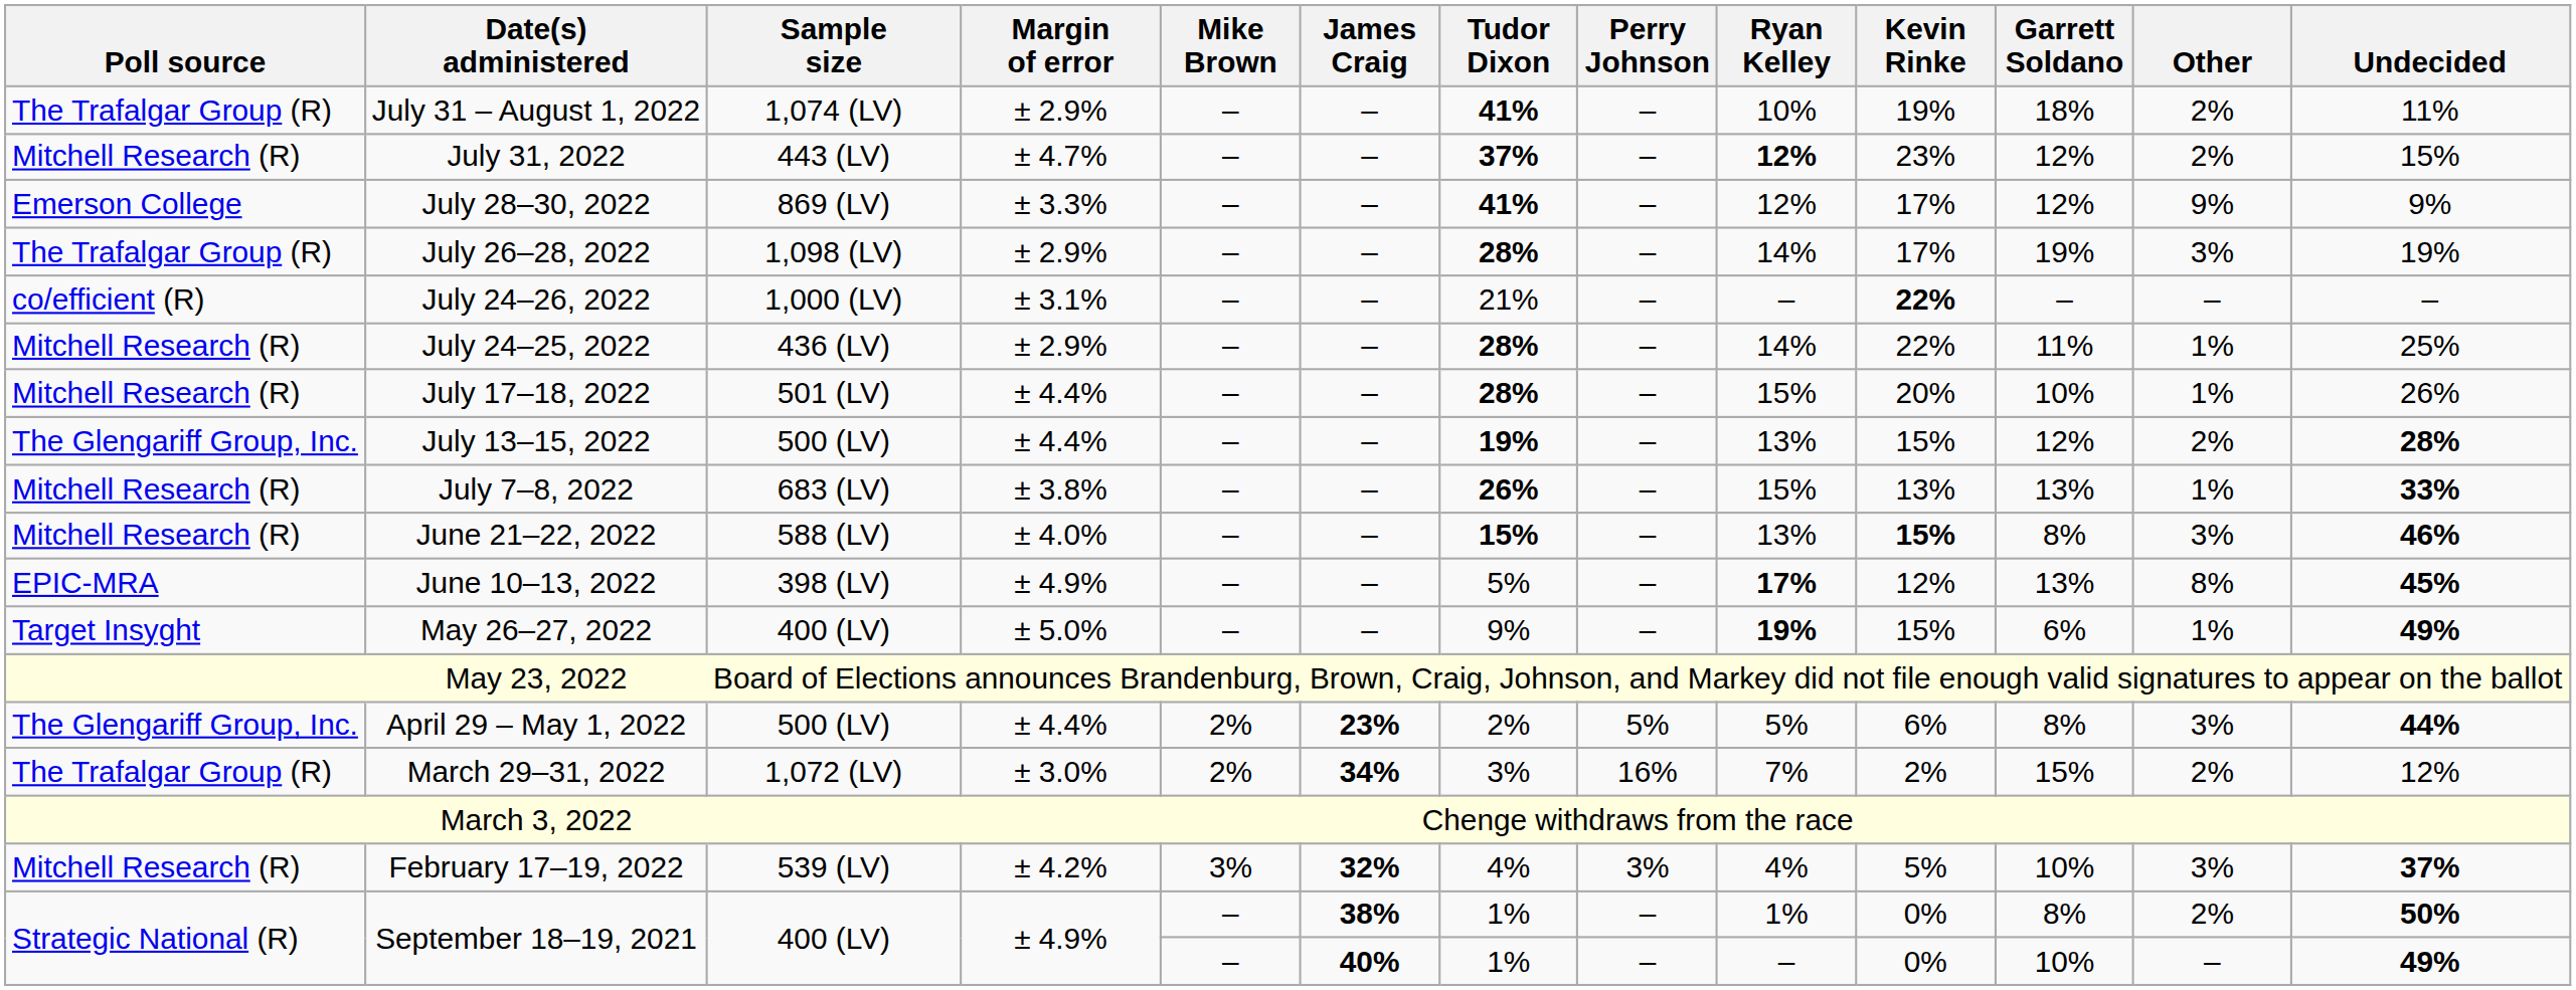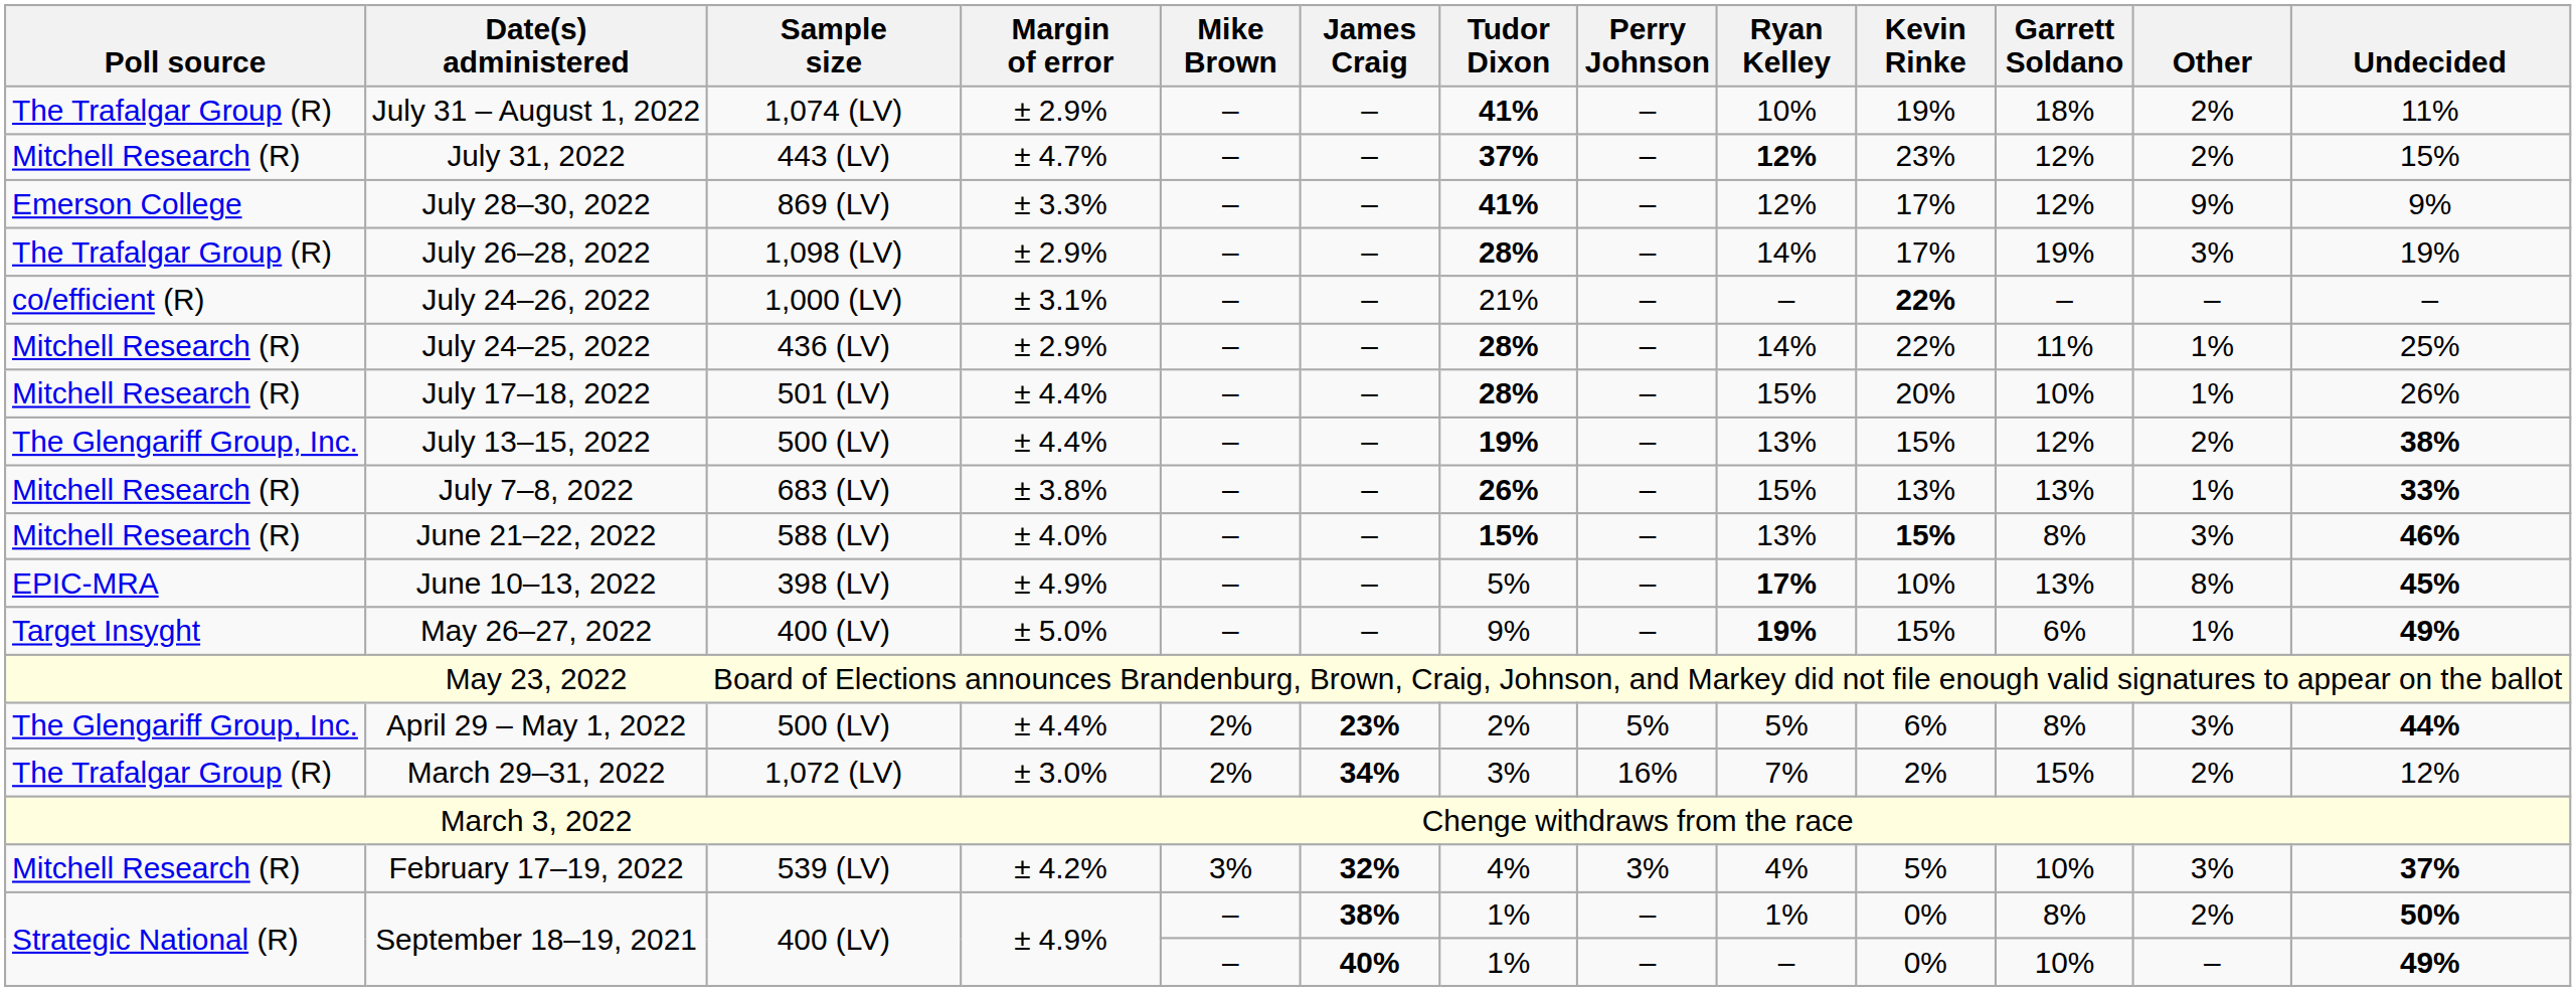 <table class="wikitable" style="font-size:90%;text-align:center;">
 <tr valign=bottom>
 <th>Poll source</th>
 <th>Date(s)<br>administered</th>
 <th>Sample<br>size</th>
 <th>Margin<br>of error</th>
 <th style="width:60px;">Mike<br>Brown</th>
 <th style="width:60px;">James<br>Craig</th>
 <th style="width:60px;">Tudor<br>Dixon</th>
 <th style="width:60px;">Perry<br>Johnson</th>
 <th style="width:60px;">Ryan<br>Kelley</th>
 <th style="width:60px;">Kevin<br>Rinke</th>
 <th style="width:60px;">Garrett<br>Soldano</th>
 <th>Other</th>
 <th>Undecided</th>
 </tr>
 <tr>
 <td style="text-align:left;"><a href='#'>The Trafalgar Group</a> (R)</td>
 <td>July 31 – August 1, 2022</td>
 <td>1,074 (LV)</td>
 <td>± 2.9%</td>
 <td>–</td>
 <td>–</td>
 <td><strong>41%</strong></td>
 <td>–</td>
 <td>10%</td>
 <td>19%</td>
 <td>18%</td>
 <td>2%</td>
 <td>11%</td>
 </tr>
 <tr>
 <td style="text-align:left;"><a href='#'>Mitchell Research</a> (R)</td>
 <td>July 31, 2022</td>
 <td>443 (LV)</td>
 <td>± 4.7%</td>
 <td>–</td>
 <td>–</td>
 <td><strong>37%</strong></td>
 <td>–</td>
 <td><strong>12%</strong></td>
 <td>23%</td>
 <td>12%</td>
 <td>2%</td>
 <td>15%</td>
 </tr>
 <tr>
 <td style="text-align:left;"><a href='#'>Emerson College</a></td>
 <td>July 28–30, 2022</td>
 <td>869 (LV)</td>
 <td>± 3.3%</td>
 <td>–</td>
 <td>–</td>
 <td><strong>41%</strong></td>
 <td>–</td>
 <td>12%</td>
 <td>17%</td>
 <td>12%</td>
 <td>9%</td>
 <td>9%</td>
 </tr>
 <tr>
 <td style="text-align:left;"><a href='#'>The Trafalgar Group</a> (R)</td>
 <td>July 26–28, 2022</td>
 <td>1,098 (LV)</td>
 <td>± 2.9%</td>
 <td>–</td>
 <td>–</td>
 <td><strong>28%</strong></td>
 <td>–</td>
 <td>14%</td>
 <td>17%</td>
 <td>19%</td>
 <td>3%</td>
 <td>19%</td>
 </tr>
 <tr>
 <td style="text-align:left;"><a href='#'>co/efficient</a> (R)</td>
 <td>July 24–26, 2022</td>
 <td>1,000 (LV)</td>
 <td>± 3.1%</td>
 <td>–</td>
 <td>–</td>
 <td>21%</td>
 <td>–</td>
 <td>–</td>
 <td><strong>22%</strong></td>
 <td>–</td>
 <td>–</td>
 <td>–</td>
 </tr>
 <tr>
 <td style="text-align:left;"><a href='#'>Mitchell Research</a> (R)</td>
 <td>July 24–25, 2022</td>
 <td>436 (LV)</td>
 <td>± 2.9%</td>
 <td>–</td>
 <td>–</td>
 <td><strong>28%</strong></td>
 <td>–</td>
 <td>14%</td>
 <td>22%</td>
 <td>11%</td>
 <td>1%</td>
 <td>25%</td>
 </tr>
 <tr>
 <td style="text-align:left;"><a href='#'>Mitchell Research</a> (R)</td>
 <td>July 17–18, 2022</td>
 <td>501 (LV)</td>
 <td>± 4.4%</td>
 <td>–</td>
 <td>–</td>
 <td><strong>28%</strong></td>
 <td>–</td>
 <td>15%</td>
 <td>20%</td>
 <td>10%</td>
 <td>1%</td>
 <td>26%</td>
 </tr>
 <tr>
 <td style="text-align:left;"><a href='#'>The Glengariff Group, Inc.</a></td>
 <td>July 13–15, 2022</td>
 <td>500 (LV)</td>
 <td>± 4.4%</td>
 <td>–</td>
 <td>–</td>
 <td><strong>19%</strong></td>
 <td>–</td>
 <td>13%</td>
 <td>15%</td>
 <td>12%</td>
 <td>2%</td>
-<td><strong>28%</strong></td>
+<td><strong>38%</strong></td>
 </tr>
 <tr>
 <td style="text-align:left;"><a href='#'>Mitchell Research</a> (R)</td>
 <td>July 7–8, 2022</td>
 <td>683 (LV)</td>
 <td>± 3.8%</td>
 <td>–</td>
 <td>–</td>
 <td><strong>26%</strong></td>
 <td>–</td>
 <td>15%</td>
 <td>13%</td>
 <td>13%</td>
 <td>1%</td>
 <td><strong>33%</strong></td>
 </tr>
 <tr>
 <td style="text-align:left;"><a href='#'>Mitchell Research</a> (R)</td>
 <td>June 21–22, 2022</td>
 <td>588 (LV)</td>
 <td>± 4.0%</td>
 <td>–</td>
 <td>–</td>
 <td><strong>15%</strong></td>
 <td>–</td>
 <td>13%</td>
 <td><strong>15%</strong></td>
 <td>8%</td>
 <td>3%</td>
 <td><strong>46%</strong></td>
 </tr>
 <tr>
 <td style="text-align:left;"><a href='#'>EPIC-MRA</a></td>
 <td>June 10–13, 2022</td>
 <td>398 (LV)</td>
 <td>± 4.9%</td>
 <td>–</td>
 <td>–</td>
 <td>5%</td>
 <td>–</td>
 <td><strong>17%</strong></td>
-<td>12%</td>
+<td>10%</td>
 <td>13%</td>
 <td>8%</td>
 <td><strong>45%</strong></td>
 </tr>
 <tr>
 <td style="text-align:left;"><a href='#'>Target Insyght</a></td>
 <td>May 26–27, 2022</td>
 <td>400 (LV)</td>
 <td>± 5.0%</td>
 <td>–</td>
 <td>–</td>
 <td>9%</td>
 <td>–</td>
 <td><strong>19%</strong></td>
 <td>15%</td>
 <td>6%</td>
 <td>1%</td>
 <td><strong>49%</strong></td>
 </tr>
 <tr style="background:lightyellow;">
 <td style="border-right-style:hidden; background:lightyellow;"></td>
 <td style="border-right-style:hidden; ">May 23, 2022</td>
 <td colspan="17">Board of Elections announces Brandenburg, Brown, Craig, Johnson, and Markey did not file enough valid signatures to appear on the ballot</td>
 </tr>
 <tr>
 <td style="text-align:left;"><a href='#'>The Glengariff Group, Inc.</a></td>
 <td>April 29 – May 1, 2022</td>
 <td>500 (LV)</td>
 <td>± 4.4%</td>
 <td>2%</td>
 <td><strong>23%</strong></td>
 <td>2%</td>
 <td>5%</td>
 <td>5%</td>
 <td>6%</td>
 <td>8%</td>
 <td>3%</td>
 <td><strong>44%</strong></td>
 </tr>
 <tr>
 <td style="text-align:left;"><a href='#'>The Trafalgar Group</a> (R)</td>
 <td>March 29–31, 2022</td>
 <td>1,072 (LV)</td>
 <td>± 3.0%</td>
 <td>2%</td>
 <td><strong>34%</strong></td>
 <td>3%</td>
 <td>16%</td>
 <td>7%</td>
 <td>2%</td>
 <td>15%</td>
 <td>2%</td>
 <td>12%</td>
 </tr>
 <tr style="background:lightyellow;">
 <td style="border-right-style:hidden; background:lightyellow;"></td>
 <td style="border-right-style:hidden; ">March 3, 2022</td>
 <td colspan="17">Chenge withdraws from the race</td>
 </tr>
 <tr>
 <td style="text-align:left;"><a href='#'>Mitchell Research</a> (R)</td>
 <td>February 17–19, 2022</td>
 <td>539 (LV)</td>
 <td>± 4.2%</td>
 <td>3%</td>
 <td><strong>32%</strong></td>
 <td>4%</td>
 <td>3%</td>
 <td>4%</td>
 <td>5%</td>
 <td>10%</td>
 <td>3%</td>
 <td><strong>37%</strong></td>
 </tr>
 <tr>
 <td style="text-align:left;" rowspan="2"><a href='#'>Strategic National</a> (R)</td>
 <td rowspan="2">September 18–19, 2021</td>
 <td rowspan="2">400 (LV)</td>
 <td rowspan="2">± 4.9%</td>
 <td>–</td>
 <td><strong>38%</strong></td>
 <td>1%</td>
 <td>–</td>
 <td>1%</td>
 <td>0%</td>
 <td>8%</td>
 <td>2%</td>
 <td><strong>50%</strong></td>
 </tr>
 <tr>
 <td>–</td>
 <td><strong>40%</strong></td>
 <td>1%</td>
 <td>–</td>
 <td>–</td>
 <td>0%</td>
 <td>10%</td>
 <td>–</td>
 <td><strong>49%</strong></td>
 </tr>
 </table>
